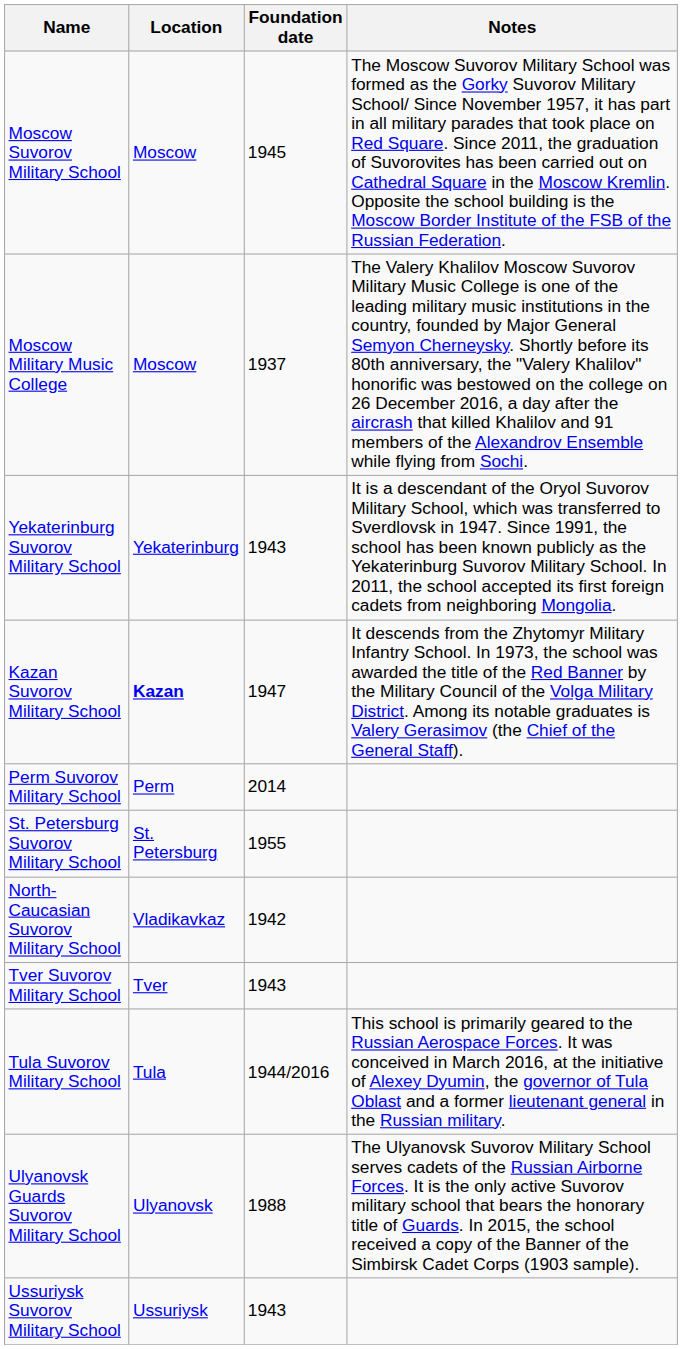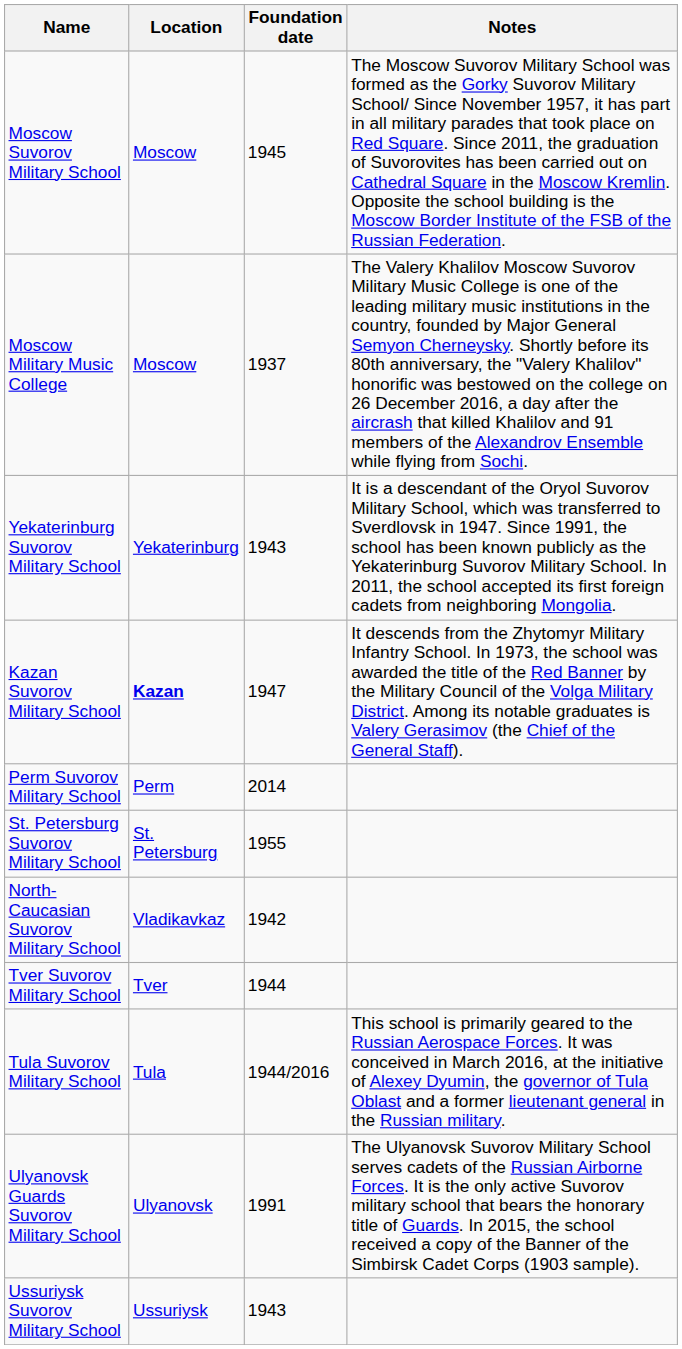 <table class="wikitable" style="margin: 1em auto 1em auto">
 <tr>
 <th style="width:120px;">Name</th>
 <th style="width:100px;">Location</th>
 <th style="width:90px;">Foundation date</th>
 <th style="width:550px;">Notes</th>
 </tr>
 <tr>
 <td><a href='#'>Moscow Suvorov Military School</a></td>
 <td><a href='#'>Moscow</a></td>
 <td>1945</td>
 <td>The Moscow Suvorov Military School was formed as the <a href='#'>Gorky</a> Suvorov Military School/ Since November 1957, it has part in all military parades that took place on <a href='#'>Red Square</a>. Since 2011, the graduation of Suvorovites has been carried out on <a href='#'>Cathedral Square</a> in the <a href='#'>Moscow Kremlin</a>. Opposite the school building is the <a href='#'>Moscow Border Institute of the FSB of the Russian Federation</a>.</td>
 </tr>
 <tr>
 <td><a href='#'>Moscow Military Music College</a></td>
 <td><a href='#'>Moscow</a></td>
 <td>1937</td>
 <td>The Valery Khalilov Moscow Suvorov Military Music College is one of the leading military music institutions in the country, founded by Major General <a href='#'>Semyon Cherneysky</a>. Shortly before its 80th anniversary, the "Valery Khalilov" honorific was bestowed on the college on 26 December 2016, a day after the <a href='#'>aircrash</a> that killed Khalilov and 91 members of the <a href='#'>Alexandrov Ensemble</a> while flying from <a href='#'>Sochi</a>.</td>
 </tr>
 <tr>
 <td><a href='#'>Yekaterinburg Suvorov Military School</a></td>
 <td><a href='#'>Yekaterinburg</a></td>
 <td>1943</td>
 <td>It is a descendant of the Oryol Suvorov Military School, which was transferred to Sverdlovsk in 1947. Since 1991, the school has been known publicly as the Yekaterinburg Suvorov Military School. In 2011, the school accepted its first foreign cadets from neighboring <a href='#'>Mongolia</a>.</td>
 </tr>
 <tr>
 <td><a href='#'>Kazan Suvorov Military School</a></td>
 <td><strong><a href='#'>Kazan</a></strong></td>
 <td>1947</td>
 <td>It descends from the Zhytomyr Military Infantry School. In 1973, the school was awarded the title of the <a href='#'>Red Banner</a> by the Military Council of the <a href='#'>Volga Military District</a>. Among its notable graduates is <a href='#'>Valery Gerasimov</a> (the <a href='#'>Chief of the General Staff</a>).</td>
 </tr>
 <tr>
 <td><a href='#'>Perm Suvorov Military School</a></td>
 <td><a href='#'>Perm</a></td>
 <td>2014</td>
 <td></td>
 </tr>
 <tr>
 <td><a href='#'>St. Petersburg Suvorov Military School</a></td>
 <td><a href='#'>St. Petersburg</a></td>
 <td>1955</td>
 <td></td>
 </tr>
 <tr>
 <td><a href='#'>North-Caucasian Suvorov Military School</a></td>
 <td><a href='#'>Vladikavkaz</a></td>
 <td>1942</td>
 <td></td>
 </tr>
 <tr>
 <td><a href='#'>Tver Suvorov Military School</a></td>
 <td><a href='#'>Tver</a></td>
-<td>1943</td>
+<td>1944</td>
 <td></td>
 </tr>
 <tr>
 <td><a href='#'>Tula Suvorov Military School</a></td>
 <td><a href='#'>Tula</a></td>
 <td>1944/2016</td>
 <td>This school is primarily geared to the <a href='#'>Russian Aerospace Forces</a>. It was conceived in March 2016, at the initiative of <a href='#'>Alexey Dyumin</a>, the <a href='#'>governor of Tula Oblast</a> and a former <a href='#'>lieutenant general</a> in the <a href='#'>Russian military</a>.</td>
 </tr>
 <tr>
 <td><a href='#'>Ulyanovsk Guards Suvorov Military School</a></td>
 <td><a href='#'>Ulyanovsk</a></td>
-<td>1988</td>
+<td>1991</td>
 <td>The Ulyanovsk Suvorov Military School serves cadets of the <a href='#'>Russian Airborne Forces</a>. It is the only active Suvorov military school that bears the honorary title of <a href='#'>Guards</a>. In 2015, the school received a copy of the Banner of the Simbirsk Cadet Corps (1903 sample).</td>
 </tr>
 <tr>
 <td><a href='#'>Ussuriysk Suvorov Military School</a></td>
 <td><a href='#'>Ussuriysk</a></td>
 <td>1943</td>
 <td></td>
 </tr>
 </table>
